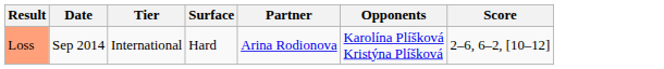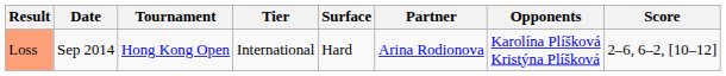 <table class="sortable wikitable">
 <tr>
 <th>Result</th>
 <th>Date</th>
+<th>Tournament</th>
 <th>Tier</th>
 <th>Surface</th>
 <th>Partner</th>
 <th>Opponents</th>
 <th class=unsortable>Score</th>
 </tr>
 <tr>
 <td style="background:#ffa07a;">Loss</td>
 <td>Sep 2014</td>
+<td><a href='#'>Hong Kong Open</a></td>
 <td>International</td>
 <td>Hard</td>
 <td> <a href='#'>Arina Rodionova</a></td>
 <td> <a href='#'>Karolína Plíšková</a> <br>  <a href='#'>Kristýna Plíšková</a></td>
 <td>2–6, 6–2, [10–12]</td>
 </tr>
 </table>
